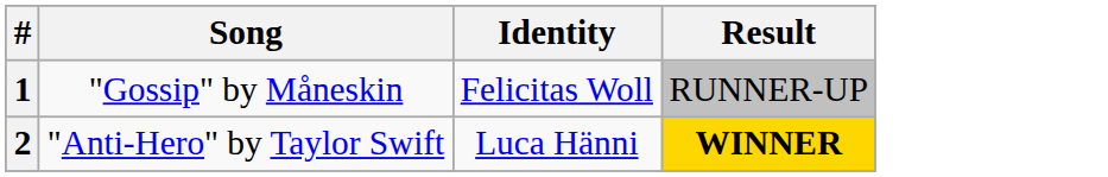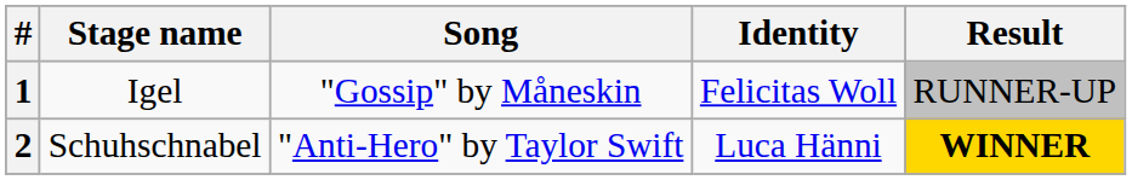 <table class="wikitable plainrowheaders" style="text-align: center;">
 <tr>
 <th>#</th>
+<th>Stage name</th>
 <th>Song</th>
 <th>Identity</th>
 <th>Result</th>
 </tr>
 <tr>
 <th>1</th>
+<td>Igel</td>
 <td>"<a href='#'>Gossip</a>" by <a href='#'>Måneskin</a></td>
 <td><a href='#'>Felicitas Woll</a></td>
 <td bgcolor=silver>RUNNER-UP</td>
 </tr>
 <tr>
 <th>2</th>
+<td>Schuhschnabel</td>
 <td>"<a href='#'>Anti-Hero</a>" by <a href='#'>Taylor Swift</a></td>
 <td><a href='#'>Luca Hänni</a></td>
 <td bgcolor=gold><strong>WINNER</strong></td>
 </tr>
 </table>
